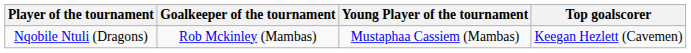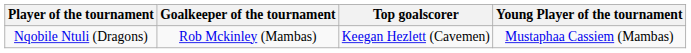 <table class=wikitable style="text-align:center; margin:auto">
 <tr>
 <th>Player of the tournament</th>
 <th>Goalkeeper of the tournament</th>
+<th>Top goalscorer</th>
 <th>Young Player of the tournament</th>
-<th>Top goalscorer</th>
 </tr>
 <tr>
 <td><a href='#'>Nqobile Ntuli</a> (Dragons)</td>
 <td><a href='#'>Rob Mckinley</a> (Mambas)</td>
+<td><a href='#'>Keegan Hezlett</a> (Cavemen)</td>
 <td><a href='#'>Mustaphaa Cassiem</a> (Mambas)</td>
-<td><a href='#'>Keegan Hezlett</a> (Cavemen)</td>
 </tr>
 </table>
